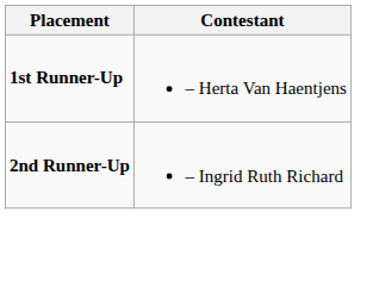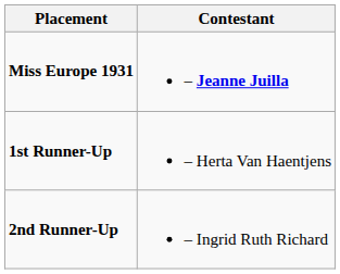 <table class="wikitable sortable" style="font-size: 95%;">
 <tr>
 <th>Placement</th>
 <th>Contestant</th>
+</tr>
+<tr>
+<td><strong>Miss Europe 1931</strong></td>
+<td><br><ul><li><strong></strong> – <strong><a href='#'>Jeanne Juilla</a></strong></li></ul></td>
 </tr>
 <tr>
 <td><strong>1st Runner-Up</strong></td>
 <td><br><ul><li><strong></strong> – Herta Van Haentjens</li></ul></td>
 </tr>
 <tr>
 <td><strong>2nd Runner-Up</strong></td>
 <td><br><ul><li><strong></strong> – Ingrid Ruth Richard</li></ul></td>
 </tr>
 </table>
